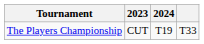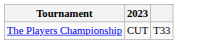 <table class="wikitable" style="font-size:95%;text-align:center;">
 <tr>
 <th>Tournament</th>
 <th>2023</th>
-<th>2024</th>
 <th></th>
 </tr>
 <tr>
 <td align=left><a href='#'>The Players Championship</a></td>
 <td>CUT</td>
-<td>T19</td>
 <td>T33</td>
 </tr>
 </table>
